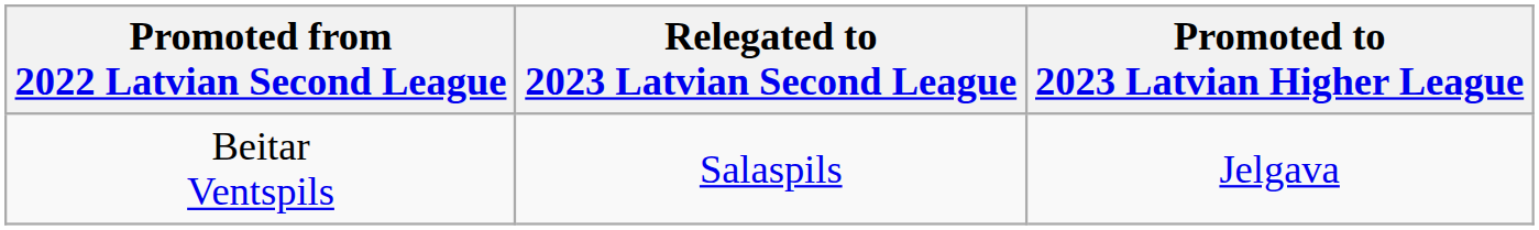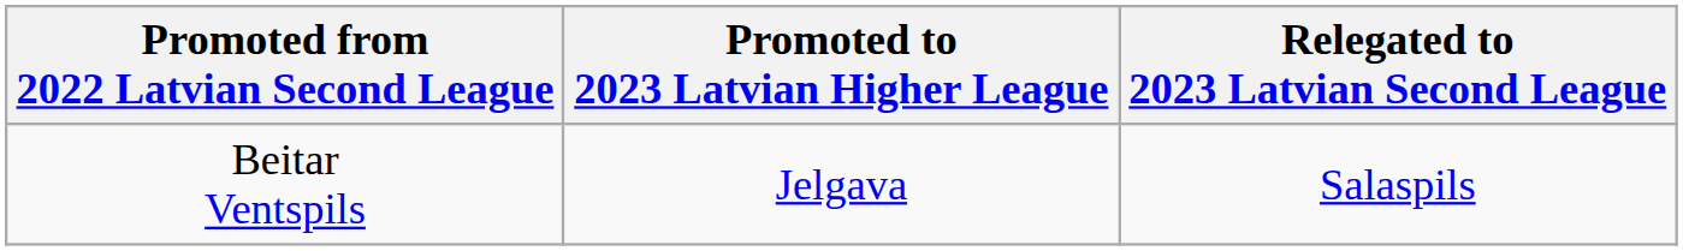 <table class="wikitable">
 <tr>
 <th>Promoted from<br><a href='#'>2022 Latvian Second League</a></th>
+<th>Promoted to<br><a href='#'>2023 Latvian Higher League</a></th>
 <th>Relegated to<br><a href='#'>2023 Latvian Second League</a></th>
-<th>Promoted to<br><a href='#'>2023 Latvian Higher League</a></th>
 </tr>
 <tr>
 <td align=center>Beitar<br><a href='#'>Ventspils</a></td>
+<td align=center><a href='#'>Jelgava</a></td>
 <td align=center><a href='#'>Salaspils</a></td>
-<td align=center><a href='#'>Jelgava</a></td>
 </tr>
 </table>
